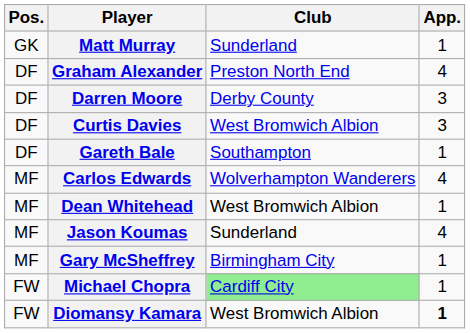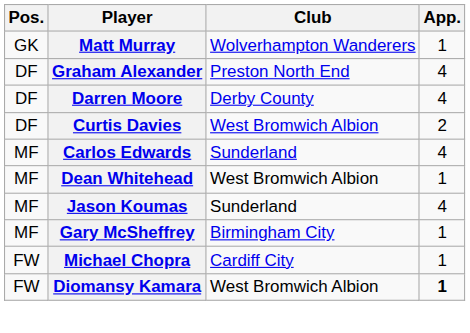 <table class="wikitable plainrowheaders" style="text-align: left">
 <tr>
 <th scope=col>Pos.</th>
 <th scope=col>Player</th>
 <th scope=col>Club</th>
 <th scope=col>App.</th>
 </tr>
 <tr>
 <td style=text-align:center>GK</td>
 <th scope=row><a href='#'>Matt Murray</a></th>
-<td><a href='#'>Sunderland</a></td>
+<td><a href='#'>Wolverhampton Wanderers</a></td>
 <td style=text-align:center>1</td>
 </tr>
 <tr>
 <td style=text-align:center>DF</td>
 <th scope=row><a href='#'>Graham Alexander</a> </th>
 <td><a href='#'>Preston North End</a></td>
 <td style=text-align:center>4</td>
 </tr>
 <tr>
 <td style=text-align:center>DF</td>
 <th scope=row><a href='#'>Darren Moore</a> </th>
 <td><a href='#'>Derby County</a></td>
-<td style=text-align:center>3</td>
+<td style=text-align:center>4</td>
 </tr>
 <tr>
 <td style=text-align:center>DF</td>
 <th scope=row><a href='#'>Curtis Davies</a></th>
 <td><a href='#'>West Bromwich Albion</a></td>
-<td style=text-align:center>3</td>
-</tr>
-<tr>
-<td style=text-align:center>DF</td>
-<th scope=row><a href='#'>Gareth Bale</a></th>
-<td><a href='#'>Southampton</a></td>
-<td style=text-align:center>1</td>
+<td style=text-align:center>2</td>
 </tr>
 <tr>
 <td style=text-align:center>MF</td>
 <th scope=row><a href='#'>Carlos Edwards</a></th>
-<td><a href='#'>Wolverhampton Wanderers</a></td>
+<td><a href='#'>Sunderland</a></td>
 <td style=text-align:center>4</td>
 </tr>
 <tr>
 <td style=text-align:center>MF</td>
 <th scope=row><a href='#'>Dean Whitehead</a></th>
 <td>West Bromwich Albion</td>
 <td style=text-align:center>1</td>
 </tr>
 <tr>
 <td style=text-align:center>MF</td>
 <th scope=row><a href='#'>Jason Koumas</a> </th>
 <td>Sunderland</td>
 <td style=text-align:center>4</td>
 </tr>
 <tr>
 <td style=text-align:center>MF</td>
 <th scope=row><a href='#'>Gary McSheffrey</a></th>
 <td><a href='#'>Birmingham City</a></td>
 <td style=text-align:center>1</td>
 </tr>
 <tr>
 <td style=text-align:center>FW</td>
 <th scope=row><a href='#'>Michael Chopra</a></th>
-<td style="background: lightgreen;"><a href='#'>Cardiff City</a></td>
+<td><a href='#'>Cardiff City</a></td>
 <td style=text-align:center>1</td>
 </tr>
 <tr>
 <td style=text-align:center>FW</td>
 <th scope=row><a href='#'>Diomansy Kamara</a></th>
 <td>West Bromwich Albion</td>
 <td style=text-align:center><strong>1</strong></td>
 </tr>
 </table>
